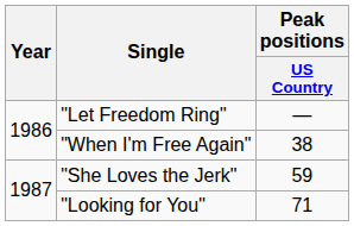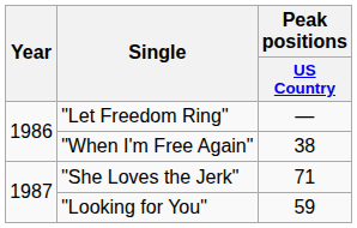 <table class="wikitable" style="text-align:center;">
 <tr>
 <th rowspan="2">Year</th>
 <th rowspan="2">Single</th>
 <th colspan="1">Peak positions</th>
 </tr>
 <tr style="font-size:smaller;">
 <th width="65"><a href='#'>US Country</a></th>
 </tr>
 <tr>
 <td rowspan="2">1986</td>
 <td align="left">"Let Freedom Ring"</td>
 <td>—</td>
 </tr>
 <tr>
 <td align="left">"When I'm Free Again"</td>
 <td>38</td>
 </tr>
 <tr>
 <td rowspan="2">1987</td>
 <td align="left">"She Loves the Jerk"</td>
-<td>59</td>
+<td>71</td>
 </tr>
 <tr>
 <td align="left">"Looking for You"</td>
-<td>71</td>
+<td>59</td>
 </tr>
 <tr>
 </tr>
 </table>
